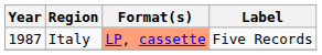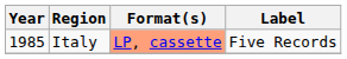 <table class="wikitable">
 <tr>
 <th align="center">Year</th>
 <th align="center">Region</th>
 <th align="center">Format(s)</th>
 <th align="center">Label</th>
 </tr>
 <tr>
-<td align="left">1987</td>
+<td align="left">1985</td>
 <td align="left">Italy</td>
 <td align="left" style="background: lightsalmon;"><a href='#'>LP</a>, <a href='#'>cassette</a></td>
 <td align="left">Five Records</td>
 </tr>
 <tr>
 </tr>
 </table>
